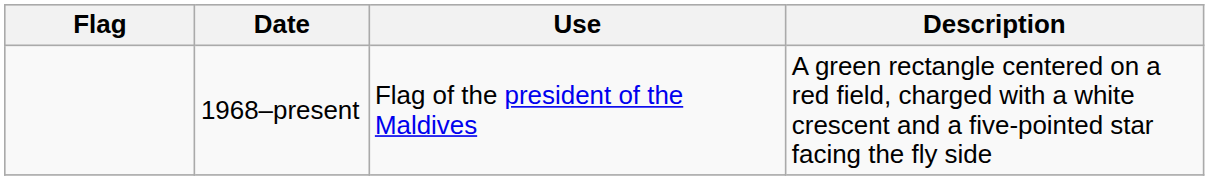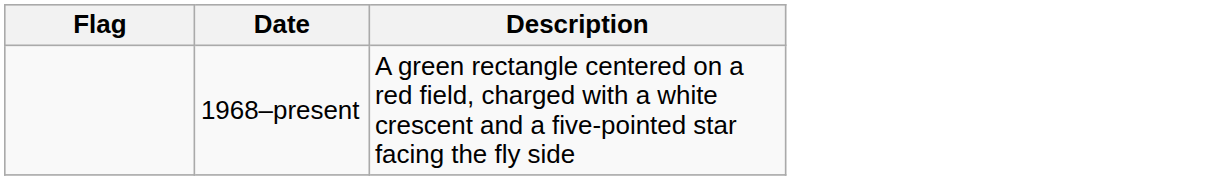 <table class="wikitable">
 <tr>
 <th style="width:110px;">Flag</th>
 <th style="width:100px;">Date</th>
-<th style="width:250px;">Use</th>
 <th style="width:250px;">Description</th>
 </tr>
 <tr>
 <td></td>
 <td>1968–present</td>
-<td>Flag of the <a href='#'>president of the Maldives</a></td>
 <td>A green rectangle centered on a red field, charged with a white crescent and a five-pointed star facing the fly side</td>
 </tr>
 </table>
